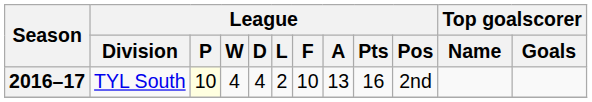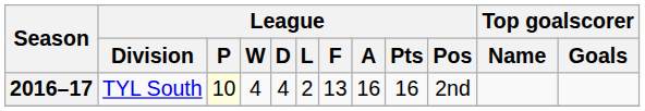 <table class="wikitable" style="text-align: center">
 <tr>
 <th rowspan=2>Season</th>
 <th colspan=9>League</th>
 <th colspan=2>Top goalscorer</th>
 </tr>
 <tr>
 <th>Division</th>
 <th>P</th>
 <th>W</th>
 <th>D</th>
 <th>L</th>
 <th>F</th>
 <th>A</th>
 <th>Pts</th>
 <th>Pos</th>
 <th>Name</th>
 <th>Goals</th>
 </tr>
 <tr>
 <th>2016–17</th>
 <td><a href='#'>TYL South</a></td>
 <td style="background: lightyellow;">10</td>
 <td>4</td>
 <td>4</td>
 <td>2</td>
-<td>10</td>
 <td>13</td>
+<td>16</td>
 <td>16</td>
 <td>2nd</td>
 <td></td>
 <td></td>
 </tr>
 <tr>
 </tr>
 </table>
